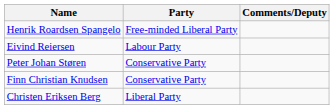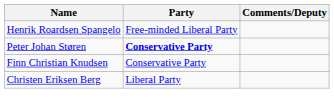 <table class="wikitable">
 <tr>
 <th>Name</th>
 <th>Party</th>
 <th>Comments/Deputy</th>
 </tr>
 <tr>
 <td><a href='#'>Henrik Roardsen Spangelo</a></td>
 <td><a href='#'>Free-minded Liberal Party</a></td>
 <td></td>
 </tr>
 <tr>
-<td><a href='#'>Eivind Reiersen</a></td>
-<td><a href='#'>Labour Party</a></td>
-<td></td>
-</tr>
-<tr>
 <td><a href='#'>Peter Johan Støren</a></td>
-<td><a href='#'>Conservative Party</a></td>
+<td><strong><a href='#'>Conservative Party</a></strong></td>
 <td></td>
 </tr>
 <tr>
 <td><a href='#'>Finn Christian Knudsen</a></td>
 <td><a href='#'>Conservative Party</a></td>
 <td></td>
 </tr>
 <tr>
 <td><a href='#'>Christen Eriksen Berg</a></td>
 <td><a href='#'>Liberal Party</a></td>
 <td></td>
 </tr>
 </table>
